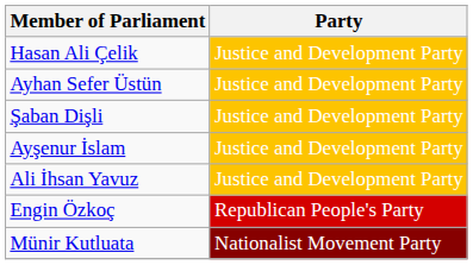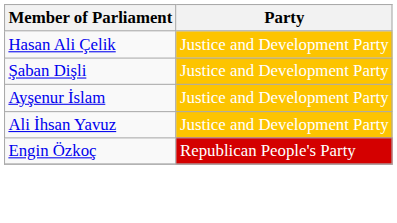 <table class="wikitable">
 <tr>
 <th>Member of Parliament</th>
 <th>Party</th>
 </tr>
 <tr>
 <td><a href='#'>Hasan Ali Çelik</a></td>
-<td style="background:#FDC400; color:white">Justice and Development Party</td>
-</tr>
-<tr>
-<td><a href='#'>Ayhan Sefer Üstün</a></td>
 <td style="background:#FDC400; color:white">Justice and Development Party</td>
 </tr>
 <tr>
 <td><a href='#'>Şaban Dişli</a></td>
 <td style="background:#FDC400; color:white">Justice and Development Party</td>
 </tr>
 <tr>
 <td><a href='#'>Ayşenur İslam</a></td>
 <td style="background:#FDC400; color:white">Justice and Development Party</td>
 </tr>
 <tr>
 <td><a href='#'>Ali İhsan Yavuz</a></td>
 <td style="background:#FDC400; color:white">Justice and Development Party</td>
 </tr>
 <tr>
 <td><a href='#'>Engin Özkoç</a></td>
 <td style="background:#D40000; color:white">Republican People's Party</td>
 </tr>
 <tr>
-<td><a href='#'>Münir Kutluata</a></td>
-<td style="background:#870000; color:white">Nationalist Movement Party</td>
-</tr>
-<tr>
 </tr>
 </table>
